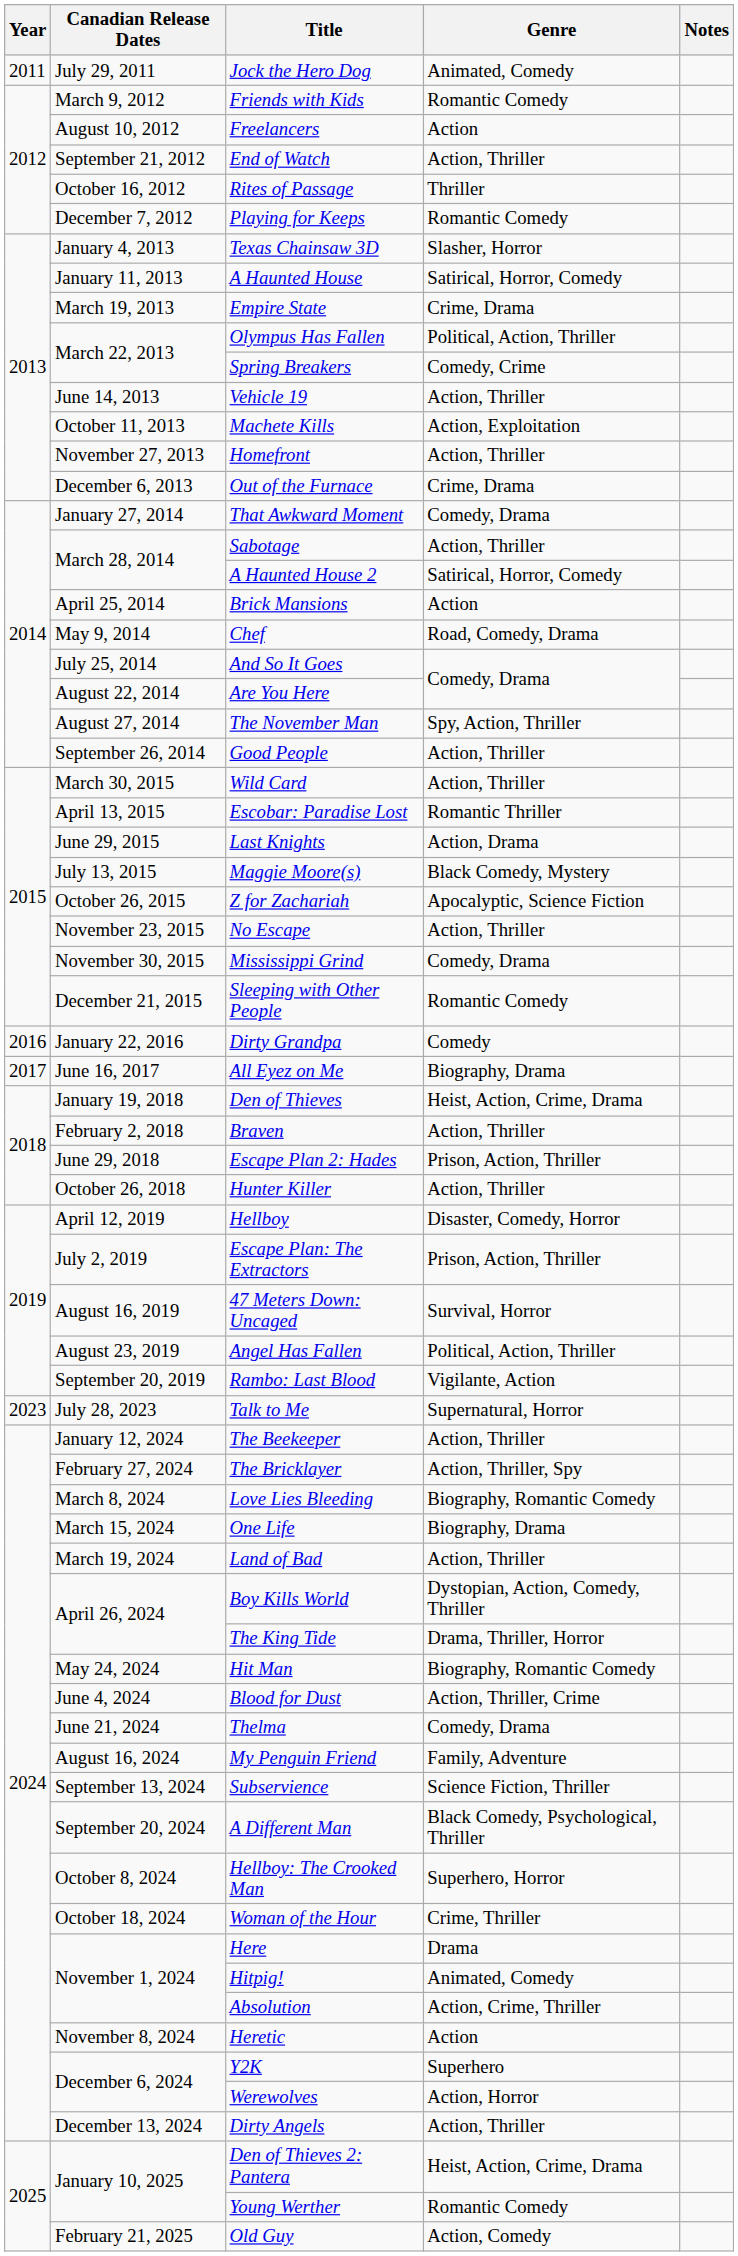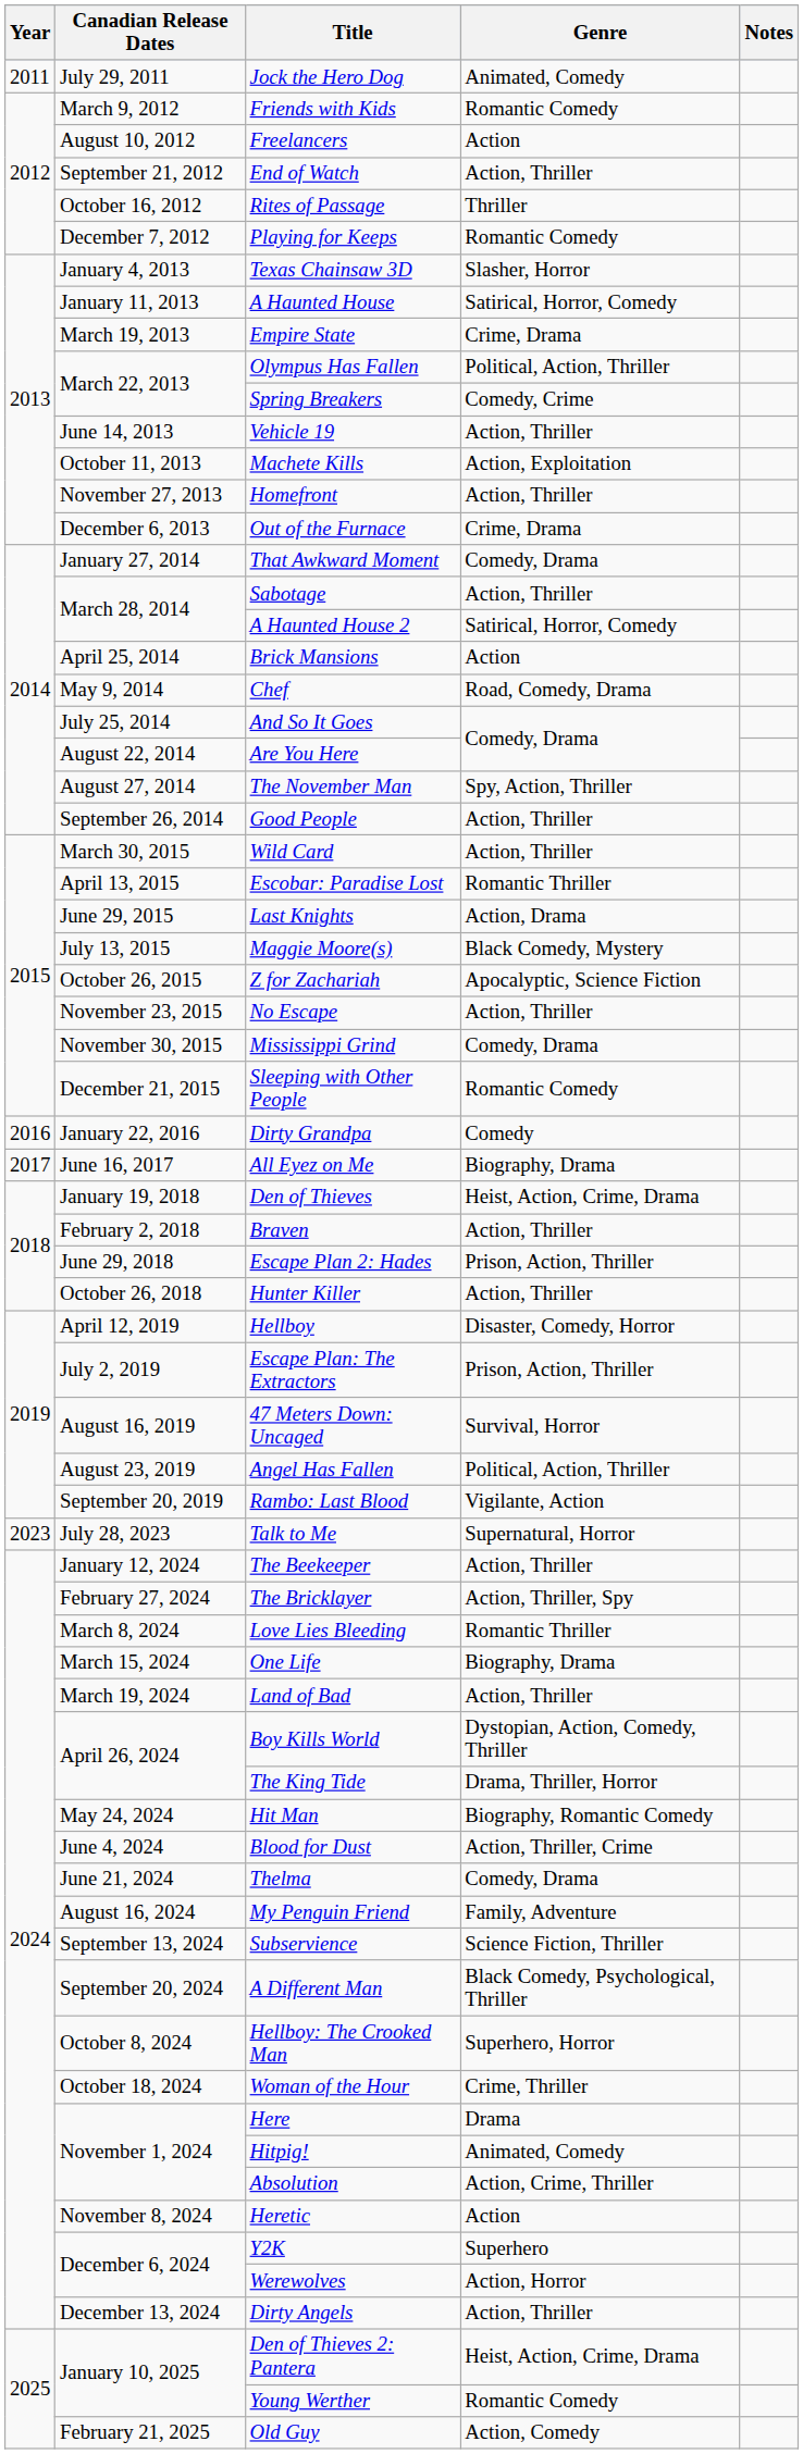 <table class="wikitable sortable"  style="margin:auto; margin:auto;">
 <tr bgcolor="#B0C4DE" align="center">
 <th>Year</th>
 <th>Canadian Release Dates</th>
 <th>Title</th>
 <th>Genre</th>
 <th>Notes</th>
 </tr>
 <tr>
 <td>2011</td>
 <td>July 29, 2011</td>
 <td><em><a href='#'>Jock the Hero Dog</a></em></td>
 <td>Animated, Comedy</td>
 <td></td>
 </tr>
 <tr>
 <td rowspan="5">2012</td>
 <td>March 9, 2012</td>
 <td><em><a href='#'>Friends with Kids</a></em></td>
 <td>Romantic Comedy</td>
 <td></td>
 </tr>
 <tr>
 <td>August 10, 2012</td>
 <td><em><a href='#'>Freelancers</a></em></td>
 <td>Action</td>
 <td></td>
 </tr>
 <tr>
 <td>September 21, 2012</td>
 <td><em><a href='#'>End of Watch</a></em></td>
 <td>Action, Thriller</td>
 <td></td>
 </tr>
 <tr>
 <td>October 16, 2012</td>
 <td><em><a href='#'>Rites of Passage</a></em></td>
 <td>Thriller</td>
 <td></td>
 </tr>
 <tr>
 <td>December 7, 2012</td>
 <td><em><a href='#'>Playing for Keeps</a></em></td>
 <td>Romantic Comedy</td>
 <td></td>
 </tr>
 <tr>
 <td rowspan="9">2013</td>
 <td>January 4, 2013</td>
 <td><em><a href='#'>Texas Chainsaw 3D</a></em></td>
 <td>Slasher, Horror</td>
 <td></td>
 </tr>
 <tr>
 <td>January 11, 2013</td>
 <td><em><a href='#'>A Haunted House</a></em></td>
 <td>Satirical, Horror, Comedy</td>
 <td></td>
 </tr>
 <tr>
 <td>March 19, 2013</td>
 <td><em><a href='#'>Empire State</a></em></td>
 <td>Crime, Drama</td>
 <td></td>
 </tr>
 <tr>
 <td rowspan="2">March 22, 2013</td>
 <td><em><a href='#'>Olympus Has Fallen</a></em></td>
 <td>Political, Action, Thriller</td>
 <td></td>
 </tr>
 <tr>
 <td><em><a href='#'>Spring Breakers</a></em></td>
 <td>Comedy, Crime</td>
 <td></td>
 </tr>
 <tr>
 <td>June 14, 2013</td>
 <td><em><a href='#'>Vehicle 19</a></em></td>
 <td>Action, Thriller</td>
 <td></td>
 </tr>
 <tr>
 <td>October 11, 2013</td>
 <td><em><a href='#'>Machete Kills</a></em></td>
 <td>Action, Exploitation</td>
 <td></td>
 </tr>
 <tr>
 <td>November 27, 2013</td>
 <td><em><a href='#'>Homefront</a></em></td>
 <td>Action, Thriller</td>
 <td></td>
 </tr>
 <tr>
 <td>December 6, 2013</td>
 <td><em><a href='#'>Out of the Furnace</a></em></td>
 <td>Crime, Drama</td>
 <td></td>
 </tr>
 <tr>
 <td rowspan="9">2014</td>
 <td>January 27, 2014</td>
 <td><em><a href='#'>That Awkward Moment</a></em></td>
 <td>Comedy, Drama</td>
 <td></td>
 </tr>
 <tr>
 <td rowspan="2">March 28, 2014</td>
 <td><em><a href='#'>Sabotage</a></em></td>
 <td>Action, Thriller</td>
 <td></td>
 </tr>
 <tr>
 <td><em><a href='#'>A Haunted House 2</a></em></td>
 <td>Satirical, Horror, Comedy</td>
 <td></td>
 </tr>
 <tr>
 <td>April 25, 2014</td>
 <td><em><a href='#'>Brick Mansions</a></em></td>
 <td>Action</td>
 <td></td>
 </tr>
 <tr>
 <td>May 9, 2014</td>
 <td><em><a href='#'>Chef</a></em></td>
 <td>Road, Comedy, Drama</td>
 <td></td>
 </tr>
 <tr>
 <td>July 25, 2014</td>
 <td><em><a href='#'>And So It Goes</a></em></td>
 <td rowspan="2">Comedy, Drama</td>
 <td></td>
 </tr>
 <tr>
 <td>August 22, 2014</td>
 <td><em><a href='#'>Are You Here</a></em></td>
 <td></td>
 </tr>
 <tr>
 <td>August 27, 2014</td>
 <td><em><a href='#'>The November Man</a></em></td>
 <td>Spy, Action, Thriller</td>
 <td></td>
 </tr>
 <tr>
 <td>September 26, 2014</td>
 <td><em><a href='#'>Good People</a></em></td>
 <td>Action, Thriller</td>
 <td></td>
 </tr>
 <tr>
 <td rowspan="8">2015</td>
 <td>March 30, 2015</td>
 <td><em><a href='#'>Wild Card</a></em></td>
 <td>Action, Thriller</td>
 <td></td>
 </tr>
 <tr>
 <td>April 13, 2015</td>
 <td><em><a href='#'>Escobar: Paradise Lost</a></em></td>
 <td>Romantic Thriller</td>
 <td></td>
 </tr>
 <tr>
 <td>June 29, 2015</td>
 <td><em><a href='#'>Last Knights</a></em></td>
 <td>Action, Drama</td>
 <td></td>
 </tr>
 <tr>
 <td>July 13, 2015</td>
 <td><em><a href='#'>Maggie Moore(s)</a></em></td>
 <td>Black Comedy, Mystery</td>
 <td></td>
 </tr>
 <tr>
 <td>October 26, 2015</td>
 <td><em><a href='#'>Z for Zachariah</a></em></td>
 <td>Apocalyptic, Science Fiction</td>
 <td></td>
 </tr>
 <tr>
 <td>November 23, 2015</td>
 <td><em><a href='#'>No Escape</a></em></td>
 <td>Action, Thriller</td>
 <td></td>
 </tr>
 <tr>
 <td>November 30, 2015</td>
 <td><em><a href='#'>Mississippi Grind</a></em></td>
 <td>Comedy, Drama</td>
 <td></td>
 </tr>
 <tr>
 <td>December 21, 2015</td>
 <td><em><a href='#'>Sleeping with Other People</a></em></td>
 <td>Romantic Comedy</td>
 <td></td>
 </tr>
 <tr>
 <td>2016</td>
 <td>January 22, 2016</td>
 <td><em><a href='#'>Dirty Grandpa</a></em></td>
 <td>Comedy</td>
 <td></td>
 </tr>
 <tr>
 <td>2017</td>
 <td>June 16, 2017</td>
 <td><em><a href='#'>All Eyez on Me</a></em></td>
 <td>Biography, Drama</td>
 <td></td>
 </tr>
 <tr>
 <td rowspan="4">2018</td>
 <td>January 19, 2018</td>
 <td><em><a href='#'>Den of Thieves</a></em></td>
 <td>Heist, Action, Crime, Drama</td>
 <td></td>
 </tr>
 <tr>
 <td>February 2, 2018</td>
 <td><em><a href='#'>Braven</a></em></td>
 <td>Action, Thriller</td>
 <td></td>
 </tr>
 <tr>
 <td>June 29, 2018</td>
 <td><em><a href='#'>Escape Plan 2: Hades</a></em></td>
 <td>Prison, Action, Thriller</td>
 <td></td>
 </tr>
 <tr>
 <td>October 26, 2018</td>
 <td><em><a href='#'>Hunter Killer</a></em></td>
 <td>Action, Thriller</td>
 <td></td>
 </tr>
 <tr>
 <td rowspan="5">2019</td>
 <td>April 12, 2019</td>
 <td><em><a href='#'>Hellboy</a></em></td>
 <td>Disaster, Comedy, Horror</td>
 <td></td>
 </tr>
 <tr>
 <td>July 2, 2019</td>
 <td><em><a href='#'>Escape Plan: The Extractors</a></em></td>
 <td>Prison, Action, Thriller</td>
 <td></td>
 </tr>
 <tr>
 <td>August 16, 2019</td>
 <td><em><a href='#'>47 Meters Down: Uncaged</a></em></td>
 <td>Survival, Horror</td>
 <td></td>
 </tr>
 <tr>
 <td>August 23, 2019</td>
 <td><em><a href='#'>Angel Has Fallen</a></em></td>
 <td>Political, Action, Thriller</td>
 <td></td>
 </tr>
 <tr>
 <td>September 20, 2019</td>
 <td><em><a href='#'>Rambo: Last Blood</a></em></td>
 <td>Vigilante, Action</td>
 <td></td>
 </tr>
 <tr>
 <td>2023</td>
 <td>July 28, 2023</td>
 <td><em><a href='#'>Talk to Me</a></em></td>
 <td>Supernatural, Horror</td>
 <td></td>
 </tr>
 <tr>
 <td rowspan="22">2024</td>
 <td>January 12, 2024</td>
 <td><em><a href='#'>The Beekeeper</a></em></td>
 <td>Action, Thriller</td>
 <td></td>
 </tr>
 <tr>
 <td>February 27, 2024</td>
 <td><em><a href='#'>The Bricklayer</a></em></td>
 <td>Action, Thriller, Spy</td>
 <td></td>
 </tr>
 <tr>
 <td>March 8, 2024</td>
 <td><em><a href='#'>Love Lies Bleeding</a></em></td>
-<td>Biography, Romantic Comedy</td>
+<td>Romantic Thriller</td>
 <td></td>
 </tr>
 <tr>
 <td>March 15, 2024</td>
 <td><em><a href='#'>One Life</a></em></td>
 <td>Biography, Drama</td>
 <td></td>
 </tr>
 <tr>
 <td>March 19, 2024</td>
 <td><em><a href='#'>Land of Bad</a></em></td>
 <td>Action, Thriller</td>
 <td></td>
 </tr>
 <tr>
 <td rowspan="2">April 26, 2024</td>
 <td><em><a href='#'>Boy Kills World</a></em></td>
 <td>Dystopian, Action, Comedy, Thriller</td>
 <td></td>
 </tr>
 <tr>
 <td><em><a href='#'>The King Tide</a></em></td>
 <td>Drama, Thriller, Horror</td>
 <td></td>
 </tr>
 <tr>
 <td>May 24, 2024</td>
 <td><em><a href='#'>Hit Man</a></em></td>
 <td>Biography, Romantic Comedy</td>
 <td></td>
 </tr>
 <tr>
 <td>June 4, 2024</td>
 <td><em><a href='#'>Blood for Dust</a></em></td>
 <td>Action, Thriller, Crime</td>
 <td></td>
 </tr>
 <tr>
 <td>June 21, 2024</td>
 <td><em><a href='#'>Thelma</a></em></td>
 <td>Comedy, Drama</td>
 <td></td>
 </tr>
 <tr>
 <td>August 16, 2024</td>
 <td><em><a href='#'>My Penguin Friend</a></em></td>
 <td>Family, Adventure</td>
 <td></td>
 </tr>
 <tr>
 <td>September 13, 2024</td>
 <td><em><a href='#'>Subservience</a></em></td>
 <td>Science Fiction, Thriller</td>
 <td></td>
 </tr>
 <tr>
 <td>September 20, 2024</td>
 <td><em><a href='#'>A Different Man</a></em></td>
 <td>Black Comedy, Psychological, Thriller</td>
 <td></td>
 </tr>
 <tr>
 <td>October 8, 2024</td>
 <td><em><a href='#'>Hellboy: The Crooked Man</a></em></td>
 <td>Superhero, Horror</td>
 <td></td>
 </tr>
 <tr>
 <td>October 18, 2024</td>
 <td><em><a href='#'>Woman of the Hour</a></em></td>
 <td>Crime, Thriller</td>
 <td></td>
 </tr>
 <tr>
 <td rowspan="3">November 1, 2024</td>
 <td><em><a href='#'>Here</a></em></td>
 <td>Drama</td>
 <td></td>
 </tr>
 <tr>
 <td><em><a href='#'>Hitpig!</a></em></td>
 <td>Animated, Comedy</td>
 <td></td>
 </tr>
 <tr>
 <td><em><a href='#'>Absolution</a></em></td>
 <td>Action, Crime, Thriller</td>
 <td></td>
 </tr>
 <tr>
 <td>November 8, 2024</td>
 <td><em><a href='#'>Heretic</a></em></td>
 <td>Action</td>
 <td></td>
 </tr>
 <tr>
 <td rowspan="2">December 6, 2024</td>
 <td><em><a href='#'>Y2K</a></em></td>
 <td>Superhero</td>
 <td></td>
 </tr>
 <tr>
 <td><em><a href='#'>Werewolves</a></em></td>
 <td>Action, Horror</td>
 <td></td>
 </tr>
 <tr>
 <td>December 13, 2024</td>
 <td><em><a href='#'>Dirty Angels</a></em></td>
 <td>Action, Thriller</td>
 <td></td>
 </tr>
 <tr>
 <td rowspan="3">2025</td>
 <td rowspan="2">January 10, 2025</td>
 <td><em><a href='#'>Den of Thieves 2: Pantera</a></em></td>
 <td>Heist, Action, Crime, Drama</td>
 <td></td>
 </tr>
 <tr>
 <td><em><a href='#'>Young Werther</a></em></td>
 <td>Romantic Comedy</td>
 <td></td>
 </tr>
 <tr>
 <td>February 21, 2025</td>
 <td><em><a href='#'>Old Guy</a></em></td>
 <td>Action, Comedy</td>
 <td></td>
 </tr>
 </table>
